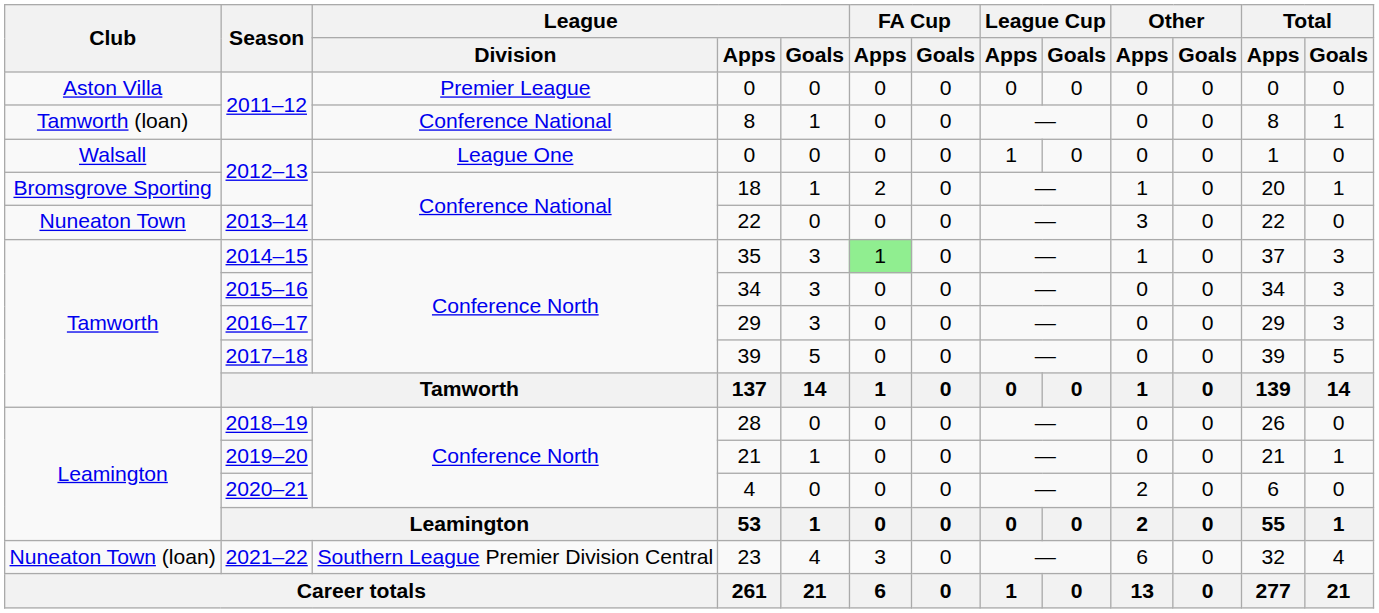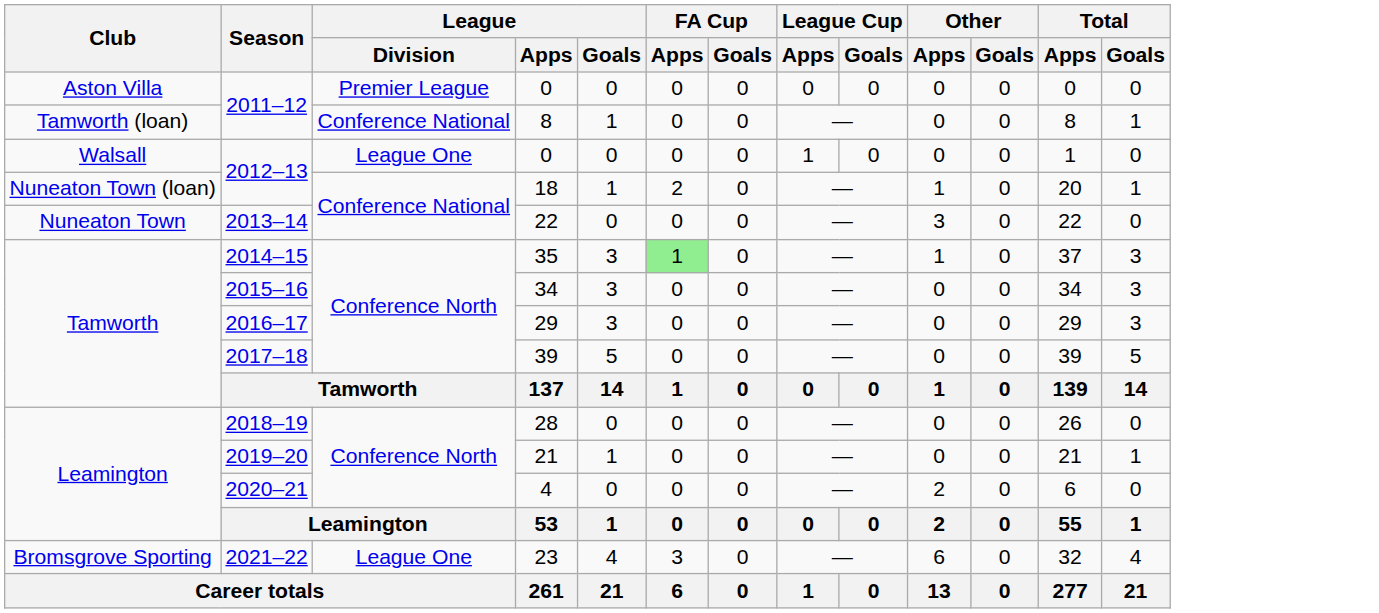 <table class="wikitable" style="text-align: center;">
 <tr>
 <th rowspan="2">Club</th>
 <th rowspan="2">Season</th>
 <th colspan="3">League</th>
 <th colspan="2">FA Cup</th>
 <th colspan="2">League Cup</th>
 <th colspan="2">Other</th>
 <th colspan="2">Total</th>
 </tr>
 <tr>
 <th>Division</th>
 <th>Apps</th>
 <th>Goals</th>
 <th>Apps</th>
 <th>Goals</th>
 <th>Apps</th>
 <th>Goals</th>
 <th>Apps</th>
 <th>Goals</th>
 <th>Apps</th>
 <th>Goals</th>
 </tr>
 <tr>
 <td><a href='#'>Aston Villa</a></td>
 <td rowspan="2"><a href='#'>2011–12</a></td>
 <td><a href='#'>Premier League</a></td>
 <td>0</td>
 <td>0</td>
 <td>0</td>
 <td>0</td>
 <td>0</td>
 <td>0</td>
 <td>0</td>
 <td>0</td>
 <td>0</td>
 <td>0</td>
 </tr>
 <tr>
 <td><a href='#'>Tamworth</a> (loan)</td>
 <td><a href='#'>Conference National</a></td>
 <td>8</td>
 <td>1</td>
 <td>0</td>
 <td>0</td>
 <td colspan="2">—</td>
 <td>0</td>
 <td>0</td>
 <td>8</td>
 <td>1</td>
 </tr>
 <tr>
 <td><a href='#'>Walsall</a></td>
 <td rowspan="2"><a href='#'>2012–13</a></td>
 <td><a href='#'>League One</a></td>
 <td>0</td>
 <td>0</td>
 <td>0</td>
 <td>0</td>
 <td>1</td>
 <td>0</td>
 <td>0</td>
 <td>0</td>
 <td>1</td>
 <td>0</td>
 </tr>
 <tr>
-<td><a href='#'>Bromsgrove Sporting</a></td>
+<td><a href='#'>Nuneaton Town</a> (loan)</td>
 <td rowspan="2"><a href='#'>Conference National</a></td>
 <td>18</td>
 <td>1</td>
 <td>2</td>
 <td>0</td>
 <td colspan="2">—</td>
 <td>1</td>
 <td>0</td>
 <td>20</td>
 <td>1</td>
 </tr>
 <tr>
 <td><a href='#'>Nuneaton Town</a></td>
 <td><a href='#'>2013–14</a></td>
 <td>22</td>
 <td>0</td>
 <td>0</td>
 <td>0</td>
 <td colspan="2">—</td>
 <td>3</td>
 <td>0</td>
 <td>22</td>
 <td>0</td>
 </tr>
 <tr>
 <td rowspan=5><a href='#'>Tamworth</a></td>
 <td><a href='#'>2014–15</a></td>
 <td rowspan=4><a href='#'>Conference North</a></td>
 <td>35</td>
 <td>3</td>
 <td style="background: lightgreen;">1</td>
 <td>0</td>
 <td colspan="2">—</td>
 <td>1</td>
 <td>0</td>
 <td>37</td>
 <td>3</td>
 </tr>
 <tr>
 <td><a href='#'>2015–16</a></td>
 <td>34</td>
 <td>3</td>
 <td>0</td>
 <td>0</td>
 <td colspan="2">—</td>
 <td>0</td>
 <td>0</td>
 <td>34</td>
 <td>3</td>
 </tr>
 <tr>
 <td><a href='#'>2016–17</a></td>
 <td>29</td>
 <td>3</td>
 <td>0</td>
 <td>0</td>
 <td colspan="2">—</td>
 <td>0</td>
 <td>0</td>
 <td>29</td>
 <td>3</td>
 </tr>
 <tr>
 <td><a href='#'>2017–18</a></td>
 <td>39</td>
 <td>5</td>
 <td>0</td>
 <td>0</td>
 <td colspan="2">—</td>
 <td>0</td>
 <td>0</td>
 <td>39</td>
 <td>5</td>
 </tr>
 <tr>
 <th colspan="2">Tamworth</th>
 <th>137</th>
 <th>14</th>
 <th>1</th>
 <th>0</th>
 <th>0</th>
 <th>0</th>
 <th>1</th>
 <th>0</th>
 <th>139</th>
 <th>14</th>
 </tr>
 <tr>
 <td rowspan=4><a href='#'>Leamington</a></td>
 <td><a href='#'>2018–19</a></td>
 <td rowspan=3><a href='#'>Conference North</a></td>
 <td>28</td>
 <td>0</td>
 <td>0</td>
 <td>0</td>
 <td colspan="2">—</td>
 <td>0</td>
 <td>0</td>
 <td>26</td>
 <td>0</td>
 </tr>
 <tr>
 <td><a href='#'>2019–20</a></td>
 <td>21</td>
 <td>1</td>
 <td>0</td>
 <td>0</td>
 <td colspan="2">—</td>
 <td>0</td>
 <td>0</td>
 <td>21</td>
 <td>1</td>
 </tr>
 <tr>
 <td><a href='#'>2020–21</a></td>
 <td>4</td>
 <td>0</td>
 <td>0</td>
 <td>0</td>
 <td colspan="2">—</td>
 <td>2</td>
 <td>0</td>
 <td>6</td>
 <td>0</td>
 </tr>
 <tr>
 <th colspan="2">Leamington</th>
 <th>53</th>
 <th>1</th>
 <th>0</th>
 <th>0</th>
 <th>0</th>
 <th>0</th>
 <th>2</th>
 <th>0</th>
 <th>55</th>
 <th>1</th>
 </tr>
 <tr>
-<td><a href='#'>Nuneaton Town</a> (loan)</td>
+<td><a href='#'>Bromsgrove Sporting</a></td>
 <td><a href='#'>2021–22</a></td>
-<td><a href='#'>Southern League</a> Premier Division Central</td>
+<td><a href='#'>League One</a></td>
 <td>23</td>
 <td>4</td>
 <td>3</td>
 <td>0</td>
 <td colspan="2">—</td>
 <td>6</td>
 <td>0</td>
 <td>32</td>
 <td>4</td>
 </tr>
 <tr>
 <th colspan="3">Career totals</th>
 <th>261</th>
 <th>21</th>
 <th>6</th>
 <th>0</th>
 <th>1</th>
 <th>0</th>
 <th>13</th>
 <th>0</th>
 <th>277</th>
 <th>21</th>
 </tr>
 </table>
